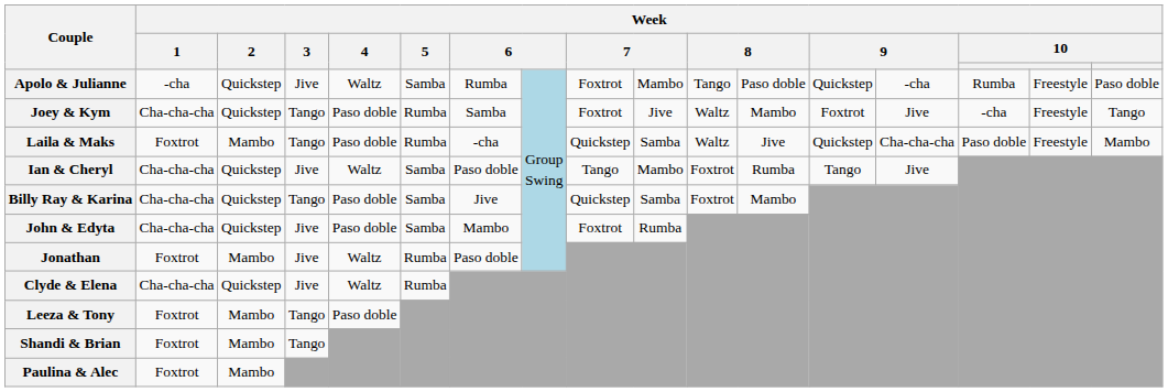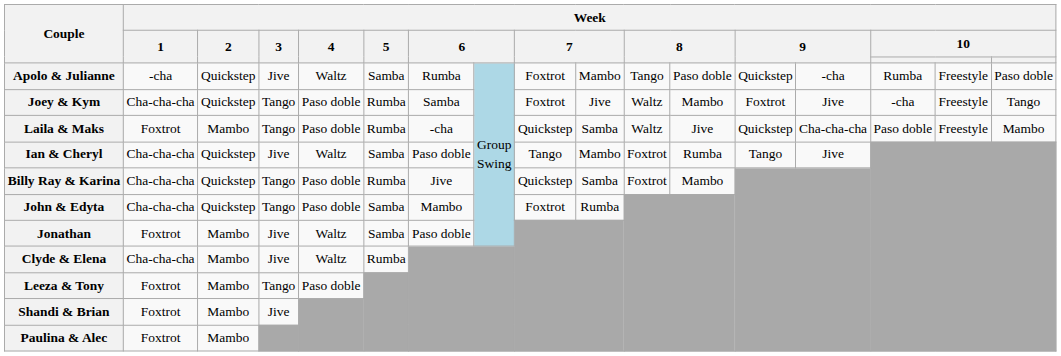 <table class="wikitable unsortable" style="text-align:center; font-size:85%; line-height:20px">
 <tr>
 <th rowspan="3" scope="col">Couple</th>
 <th colspan="16">Week</th>
 </tr>
 <tr>
 <th rowspan="2" scope="col">1</th>
 <th rowspan="2" scope="col">2</th>
 <th rowspan="2" scope="col">3</th>
 <th rowspan="2" scope="col">4</th>
 <th rowspan="2" scope="col">5</th>
 <th colspan="2" rowspan="2" scope="col">6</th>
 <th colspan="2" rowspan="2" scope="col">7</th>
 <th colspan="2" rowspan="2" scope="col">8</th>
 <th colspan="2" rowspan="2" scope="col">9</th>
 <th colspan="3" scope="col">10</th>
 </tr>
 <tr>
 <th colspan="2"></th>
 <th></th>
 </tr>
 <tr>
 <th scope="row">Apolo & Julianne</th>
 <td>-cha</td>
 <td>Quickstep</td>
 <td>Jive</td>
 <td>Waltz</td>
 <td>Samba</td>
 <td>Rumba</td>
 <td rowspan="7" bgcolor="lightblue">Group<br>Swing</td>
 <td>Foxtrot</td>
 <td>Mambo</td>
 <td>Tango</td>
 <td>Paso doble</td>
 <td>Quickstep</td>
 <td>-cha</td>
 <td>Rumba</td>
 <td>Freestyle</td>
 <td>Paso doble</td>
 </tr>
 <tr>
 <th scope="row">Joey & Kym</th>
 <td>Cha-cha-cha</td>
 <td>Quickstep</td>
 <td>Tango</td>
 <td>Paso doble</td>
 <td>Rumba</td>
 <td>Samba</td>
 <td>Foxtrot</td>
 <td>Jive</td>
 <td>Waltz</td>
 <td>Mambo</td>
 <td>Foxtrot</td>
 <td>Jive</td>
 <td>-cha</td>
 <td>Freestyle</td>
 <td>Tango</td>
 </tr>
 <tr>
 <th scope="row">Laila & Maks</th>
 <td>Foxtrot</td>
 <td>Mambo</td>
 <td>Tango</td>
 <td>Paso doble</td>
 <td>Rumba</td>
 <td>-cha</td>
 <td>Quickstep</td>
 <td>Samba</td>
 <td>Waltz</td>
 <td>Jive</td>
 <td>Quickstep</td>
 <td>Cha-cha-cha</td>
 <td>Paso doble</td>
 <td>Freestyle</td>
 <td>Mambo</td>
 </tr>
 <tr>
 <th scope="row">Ian & Cheryl</th>
 <td>Cha-cha-cha</td>
 <td>Quickstep</td>
 <td>Jive</td>
 <td>Waltz</td>
 <td>Samba</td>
 <td>Paso doble</td>
 <td>Tango</td>
 <td>Mambo</td>
 <td>Foxtrot</td>
 <td>Rumba</td>
 <td>Tango</td>
 <td>Jive</td>
 <td colspan="3" rowspan="8" style="background:darkgray"></td>
 </tr>
 <tr>
 <th scope="row">Billy Ray & Karina</th>
 <td>Cha-cha-cha</td>
 <td>Quickstep</td>
 <td>Tango</td>
 <td>Paso doble</td>
-<td>Samba</td>
+<td>Rumba</td>
 <td>Jive</td>
 <td>Quickstep</td>
 <td>Samba</td>
 <td>Foxtrot</td>
 <td>Mambo</td>
 <td colspan="2" rowspan="7" style="background:darkgray"></td>
 </tr>
 <tr>
 <th scope="row">John & Edyta</th>
 <td>Cha-cha-cha</td>
 <td>Quickstep</td>
-<td>Jive</td>
+<td>Tango</td>
 <td>Paso doble</td>
 <td>Samba</td>
 <td>Mambo</td>
 <td>Foxtrot</td>
 <td>Rumba</td>
 <td colspan="2" rowspan="6" style="background:darkgray"></td>
 </tr>
 <tr>
 <th scope="row"> Jonathan</th>
 <td>Foxtrot</td>
 <td>Mambo</td>
 <td>Jive</td>
 <td>Waltz</td>
-<td>Rumba</td>
+<td>Samba</td>
 <td>Paso doble</td>
 <td colspan="2" rowspan="5" style="background:darkgray"></td>
 </tr>
 <tr>
 <th scope="row">Clyde & Elena</th>
 <td>Cha-cha-cha</td>
-<td>Quickstep</td>
+<td>Mambo</td>
 <td>Jive</td>
 <td>Waltz</td>
 <td>Rumba</td>
 <td colspan="2" rowspan="4" style="background:darkgray"></td>
 </tr>
 <tr>
 <th scope="row">Leeza & Tony</th>
 <td>Foxtrot</td>
 <td>Mambo</td>
 <td>Tango</td>
 <td>Paso doble</td>
 <td rowspan="3" style="background:darkgray"></td>
 </tr>
 <tr>
 <th scope="row">Shandi & Brian</th>
 <td>Foxtrot</td>
 <td>Mambo</td>
-<td>Tango</td>
+<td>Jive</td>
 <td rowspan="2" style="background:darkgray"></td>
 </tr>
 <tr>
 <th scope="row">Paulina & Alec</th>
 <td>Foxtrot</td>
 <td>Mambo</td>
 <td style="background:darkgray"></td>
 </tr>
 </table>
